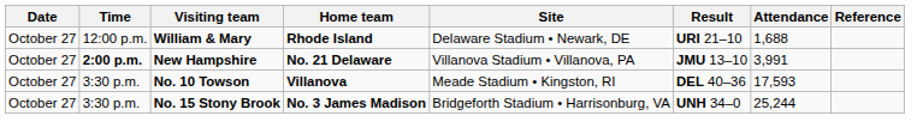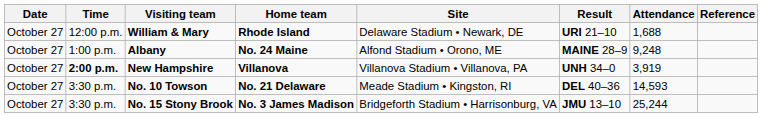 <table class="wikitable" style="font-size:95%;">
 <tr>
 <th>Date</th>
 <th>Time</th>
 <th>Visiting team</th>
 <th>Home team</th>
 <th>Site</th>
 <th>Result</th>
 <th>Attendance</th>
 <th class="unsortable">Reference</th>
 </tr>
 <tr bgcolor=>
 <td>October 27</td>
 <td>12:00 p.m.</td>
 <td><strong>William & Mary</strong></td>
 <td><strong>Rhode Island</strong></td>
 <td>Delaware Stadium • Newark, DE</td>
 <td><strong>URI</strong> 21–10</td>
 <td>1,688</td>
 <td></td>
 </tr>
 <tr bgcolor=>
 <td>October 27</td>
+<td>1:00 p.m.</td>
+<td><strong>Albany</strong></td>
+<td><strong>No. 24 Maine</strong></td>
+<td>Alfond Stadium • Orono, ME</td>
+<td><strong>MAINE</strong> 28–9</td>
+<td>9,248</td>
+<td></td>
+</tr>
+<tr bgcolor=>
+<td>October 27</td>
 <td><strong>2:00 p.m.</strong></td>
 <td><strong>New Hampshire</strong></td>
-<td><strong>No. 21 Delaware</strong></td>
+<td><strong>Villanova</strong></td>
 <td>Villanova Stadium • Villanova, PA</td>
-<td><strong>JMU</strong> 13–10</td>
-<td>3,991</td>
+<td><strong>UNH</strong> 34–0</td>
+<td>3,919</td>
 <td></td>
 </tr>
 <tr bgcolor=>
 <td>October 27</td>
 <td>3:30 p.m.</td>
 <td><strong>No. 10 Towson</strong></td>
-<td><strong>Villanova</strong></td>
+<td><strong>No. 21 Delaware</strong></td>
 <td>Meade Stadium • Kingston, RI</td>
 <td><strong>DEL</strong> 40–36</td>
-<td>17,593</td>
+<td>14,593</td>
 <td></td>
 </tr>
 <tr bgcolor=>
 <td>October 27</td>
 <td>3:30 p.m.</td>
 <td><strong>No. 15 Stony Brook</strong></td>
 <td><strong>No. 3 James Madison</strong></td>
 <td>Bridgeforth Stadium • Harrisonburg, VA</td>
-<td><strong>UNH</strong> 34–0</td>
+<td><strong>JMU</strong> 13–10</td>
 <td>25,244</td>
 <td></td>
 </tr>
 </table>
